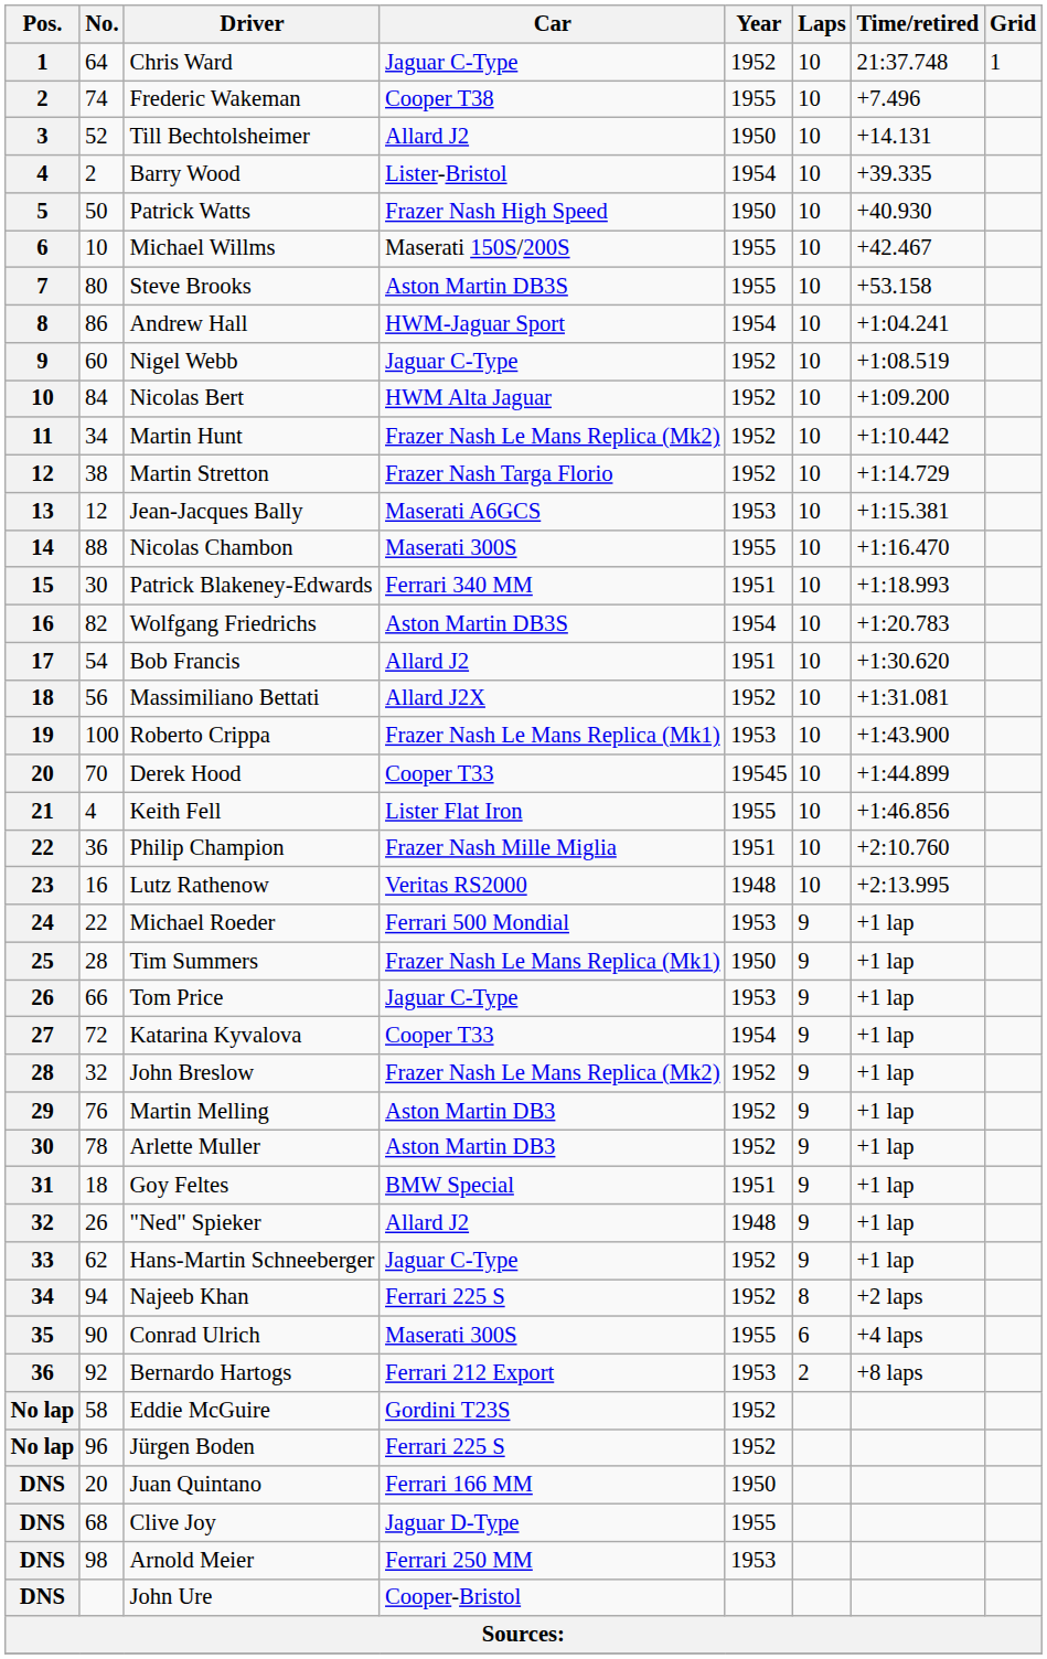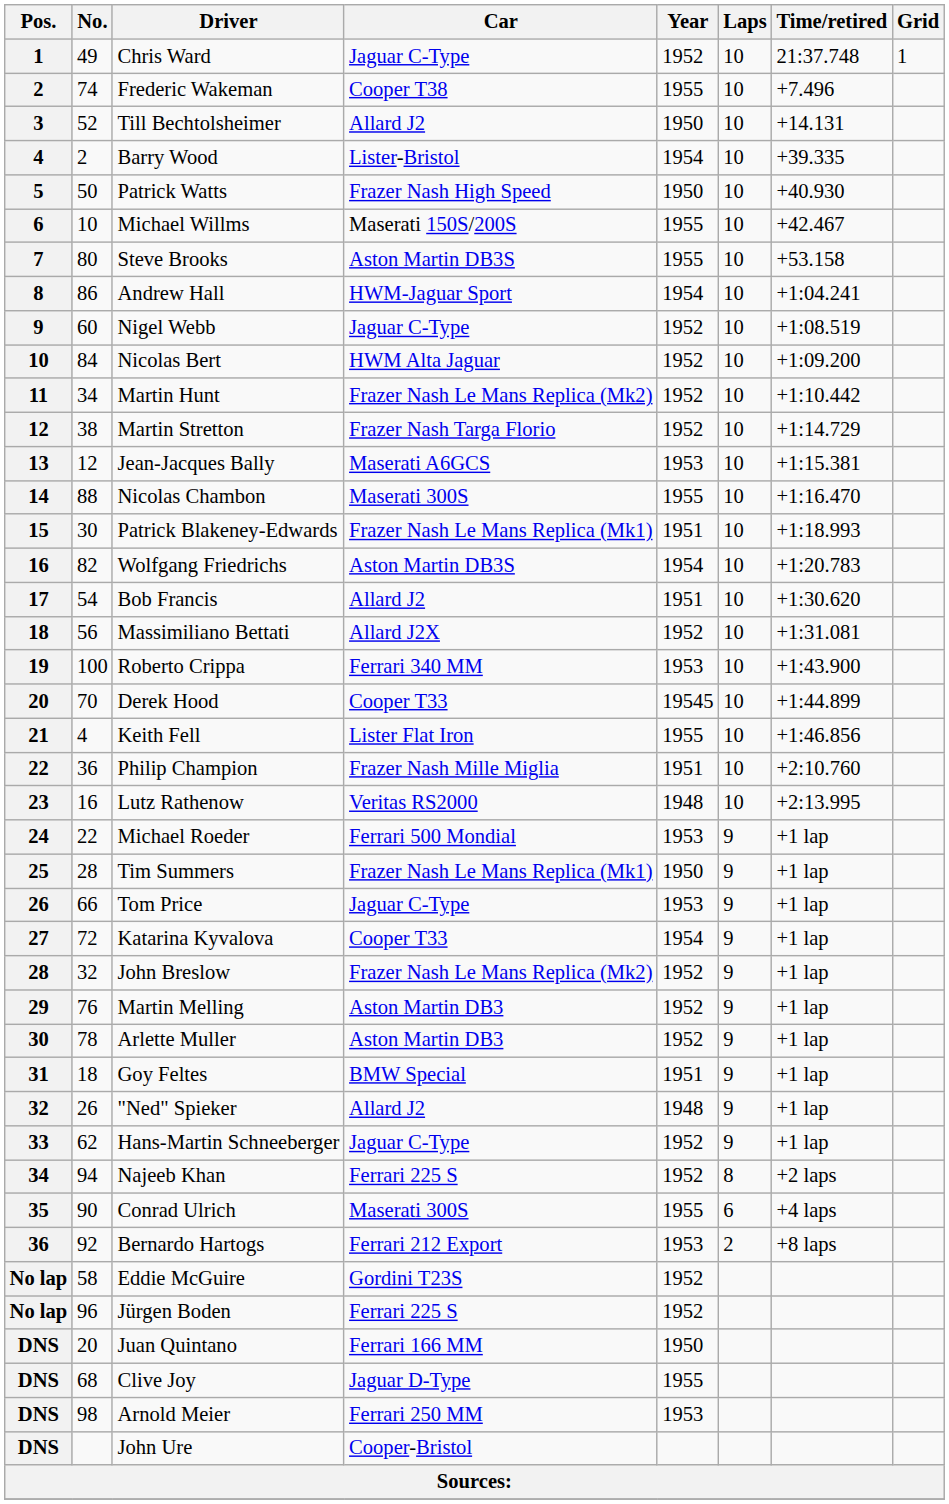 <table class="wikitable" style="font-size:90%">
 <tr>
 <th>Pos.</th>
 <th>No.</th>
 <th>Driver</th>
 <th>Car</th>
 <th>Year</th>
 <th>Laps</th>
 <th>Time/retired</th>
 <th>Grid</th>
 </tr>
 <tr>
 <th>1</th>
-<td>64</td>
+<td>49</td>
 <td> Chris Ward</td>
 <td><a href='#'>Jaguar C-Type</a></td>
 <td>1952</td>
 <td>10</td>
 <td>21:37.748</td>
 <td>1</td>
 </tr>
 <tr>
 <th>2</th>
 <td>74</td>
 <td> Frederic Wakeman</td>
 <td><a href='#'>Cooper T38</a></td>
 <td>1955</td>
 <td>10</td>
 <td>+7.496</td>
 <td></td>
 </tr>
 <tr>
 <th>3</th>
 <td>52</td>
 <td> Till Bechtolsheimer</td>
 <td><a href='#'>Allard J2</a></td>
 <td>1950</td>
 <td>10</td>
 <td>+14.131</td>
 <td></td>
 </tr>
 <tr>
 <th>4</th>
 <td>2</td>
 <td> Barry Wood</td>
 <td><a href='#'>Lister</a>-<a href='#'>Bristol</a></td>
 <td>1954</td>
 <td>10</td>
 <td>+39.335</td>
 <td></td>
 </tr>
 <tr>
 <th>5</th>
 <td>50</td>
 <td> Patrick Watts</td>
 <td><a href='#'>Frazer Nash High Speed</a></td>
 <td>1950</td>
 <td>10</td>
 <td>+40.930</td>
 <td></td>
 </tr>
 <tr>
 <th>6</th>
 <td>10</td>
 <td> Michael Willms</td>
 <td>Maserati <a href='#'>150S</a>/<a href='#'>200S</a></td>
 <td>1955</td>
 <td>10</td>
 <td>+42.467</td>
 <td></td>
 </tr>
 <tr>
 <th>7</th>
 <td>80</td>
 <td> Steve Brooks</td>
 <td><a href='#'>Aston Martin DB3S</a></td>
 <td>1955</td>
 <td>10</td>
 <td>+53.158</td>
 <td></td>
 </tr>
 <tr>
 <th>8</th>
 <td>86</td>
 <td> Andrew Hall</td>
 <td><a href='#'>HWM-Jaguar Sport</a></td>
 <td>1954</td>
 <td>10</td>
 <td>+1:04.241</td>
 <td></td>
 </tr>
 <tr>
 <th>9</th>
 <td>60</td>
 <td> Nigel Webb</td>
 <td><a href='#'>Jaguar C-Type</a></td>
 <td>1952</td>
 <td>10</td>
 <td>+1:08.519</td>
 <td></td>
 </tr>
 <tr>
 <th>10</th>
 <td>84</td>
 <td> Nicolas Bert</td>
 <td><a href='#'>HWM Alta Jaguar</a></td>
 <td>1952</td>
 <td>10</td>
 <td>+1:09.200</td>
 <td></td>
 </tr>
 <tr>
 <th>11</th>
 <td>34</td>
 <td> Martin Hunt</td>
 <td><a href='#'>Frazer Nash Le Mans Replica (Mk2)</a></td>
 <td>1952</td>
 <td>10</td>
 <td>+1:10.442</td>
 <td></td>
 </tr>
 <tr>
 <th>12</th>
 <td>38</td>
 <td> Martin Stretton</td>
 <td><a href='#'>Frazer Nash Targa Florio</a></td>
 <td>1952</td>
 <td>10</td>
 <td>+1:14.729</td>
 <td></td>
 </tr>
 <tr>
 <th>13</th>
 <td>12</td>
 <td> Jean-Jacques Bally</td>
 <td><a href='#'>Maserati A6GCS</a></td>
 <td>1953</td>
 <td>10</td>
 <td>+1:15.381</td>
 <td></td>
 </tr>
 <tr>
 <th>14</th>
 <td>88</td>
 <td> Nicolas Chambon</td>
 <td><a href='#'>Maserati 300S</a></td>
 <td>1955</td>
 <td>10</td>
 <td>+1:16.470</td>
 <td></td>
 </tr>
 <tr>
 <th>15</th>
 <td>30</td>
 <td> Patrick Blakeney-Edwards</td>
-<td><a href='#'>Ferrari 340 MM</a></td>
+<td><a href='#'>Frazer Nash Le Mans Replica (Mk1)</a></td>
 <td>1951</td>
 <td>10</td>
 <td>+1:18.993</td>
 <td></td>
 </tr>
 <tr>
 <th>16</th>
 <td>82</td>
 <td> Wolfgang Friedrichs</td>
 <td><a href='#'>Aston Martin DB3S</a></td>
 <td>1954</td>
 <td>10</td>
 <td>+1:20.783</td>
 <td></td>
 </tr>
 <tr>
 <th>17</th>
 <td>54</td>
 <td> Bob Francis</td>
 <td><a href='#'>Allard J2</a></td>
 <td>1951</td>
 <td>10</td>
 <td>+1:30.620</td>
 <td></td>
 </tr>
 <tr>
 <th>18</th>
 <td>56</td>
 <td> Massimiliano Bettati</td>
 <td><a href='#'>Allard J2X</a></td>
 <td>1952</td>
 <td>10</td>
 <td>+1:31.081</td>
 <td></td>
 </tr>
 <tr>
 <th>19</th>
 <td>100</td>
 <td> Roberto Crippa</td>
-<td><a href='#'>Frazer Nash Le Mans Replica (Mk1)</a></td>
+<td><a href='#'>Ferrari 340 MM</a></td>
 <td>1953</td>
 <td>10</td>
 <td>+1:43.900</td>
 <td></td>
 </tr>
 <tr>
 <th>20</th>
 <td>70</td>
 <td> Derek Hood</td>
 <td><a href='#'>Cooper T33</a></td>
 <td>19545</td>
 <td>10</td>
 <td>+1:44.899</td>
 <td></td>
 </tr>
 <tr>
 <th>21</th>
 <td>4</td>
 <td> Keith Fell</td>
 <td><a href='#'>Lister Flat Iron</a></td>
 <td>1955</td>
 <td>10</td>
 <td>+1:46.856</td>
 <td></td>
 </tr>
 <tr>
 <th>22</th>
 <td>36</td>
 <td> Philip Champion</td>
 <td><a href='#'>Frazer Nash Mille Miglia</a></td>
 <td>1951</td>
 <td>10</td>
 <td>+2:10.760</td>
 <td></td>
 </tr>
 <tr>
 <th>23</th>
 <td>16</td>
 <td> Lutz Rathenow</td>
 <td><a href='#'>Veritas RS2000</a></td>
 <td>1948</td>
 <td>10</td>
 <td>+2:13.995</td>
 <td></td>
 </tr>
 <tr>
 <th>24</th>
 <td>22</td>
 <td> Michael Roeder</td>
 <td><a href='#'>Ferrari 500 Mondial</a></td>
 <td>1953</td>
 <td>9</td>
 <td>+1 lap</td>
 <td></td>
 </tr>
 <tr>
 <th>25</th>
 <td>28</td>
 <td> Tim Summers</td>
 <td><a href='#'>Frazer Nash Le Mans Replica (Mk1)</a></td>
 <td>1950</td>
 <td>9</td>
 <td>+1 lap</td>
 <td></td>
 </tr>
 <tr>
 <th>26</th>
 <td>66</td>
 <td> Tom Price</td>
 <td><a href='#'>Jaguar C-Type</a></td>
 <td>1953</td>
 <td>9</td>
 <td>+1 lap</td>
 <td></td>
 </tr>
 <tr>
 <th>27</th>
 <td>72</td>
 <td> Katarina Kyvalova</td>
 <td><a href='#'>Cooper T33</a></td>
 <td>1954</td>
 <td>9</td>
 <td>+1 lap</td>
 <td></td>
 </tr>
 <tr>
 <th>28</th>
 <td>32</td>
 <td> John Breslow</td>
 <td><a href='#'>Frazer Nash Le Mans Replica (Mk2)</a></td>
 <td>1952</td>
 <td>9</td>
 <td>+1 lap</td>
 <td></td>
 </tr>
 <tr>
 <th>29</th>
 <td>76</td>
 <td> Martin Melling</td>
 <td><a href='#'>Aston Martin DB3</a></td>
 <td>1952</td>
 <td>9</td>
 <td>+1 lap</td>
 <td></td>
 </tr>
 <tr>
 <th>30</th>
 <td>78</td>
 <td> Arlette Muller</td>
 <td><a href='#'>Aston Martin DB3</a></td>
 <td>1952</td>
 <td>9</td>
 <td>+1 lap</td>
 <td></td>
 </tr>
 <tr>
 <th>31</th>
 <td>18</td>
 <td> Goy Feltes</td>
 <td><a href='#'>BMW Special</a></td>
 <td>1951</td>
 <td>9</td>
 <td>+1 lap</td>
 <td></td>
 </tr>
 <tr>
 <th>32</th>
 <td>26</td>
 <td> "Ned" Spieker</td>
 <td><a href='#'>Allard J2</a></td>
 <td>1948</td>
 <td>9</td>
 <td>+1 lap</td>
 <td></td>
 </tr>
 <tr>
 <th>33</th>
 <td>62</td>
 <td> Hans-Martin Schneeberger</td>
 <td><a href='#'>Jaguar C-Type</a></td>
 <td>1952</td>
 <td>9</td>
 <td>+1 lap</td>
 <td></td>
 </tr>
 <tr>
 <th>34</th>
 <td>94</td>
 <td> Najeeb Khan</td>
 <td><a href='#'>Ferrari 225 S</a></td>
 <td>1952</td>
 <td>8</td>
 <td>+2 laps</td>
 <td></td>
 </tr>
 <tr>
 <th>35</th>
 <td>90</td>
 <td> Conrad Ulrich</td>
 <td><a href='#'>Maserati 300S</a></td>
 <td>1955</td>
 <td>6</td>
 <td>+4 laps</td>
 <td></td>
 </tr>
 <tr>
 <th>36</th>
 <td>92</td>
 <td> Bernardo Hartogs</td>
 <td><a href='#'>Ferrari 212 Export</a></td>
 <td>1953</td>
 <td>2</td>
 <td>+8 laps</td>
 <td></td>
 </tr>
 <tr>
 <th>No lap</th>
 <td>58</td>
 <td> Eddie McGuire</td>
 <td><a href='#'>Gordini T23S</a></td>
 <td>1952</td>
 <td></td>
 <td></td>
 <td></td>
 </tr>
 <tr>
 <th>No lap</th>
 <td>96</td>
 <td> Jürgen Boden</td>
 <td><a href='#'>Ferrari 225 S</a></td>
 <td>1952</td>
 <td></td>
 <td></td>
 <td></td>
 </tr>
 <tr>
 <th>DNS</th>
 <td>20</td>
 <td> Juan Quintano</td>
 <td><a href='#'>Ferrari 166 MM</a></td>
 <td>1950</td>
 <td></td>
 <td></td>
 <td></td>
 </tr>
 <tr>
 <th>DNS</th>
 <td>68</td>
 <td> Clive Joy</td>
 <td><a href='#'>Jaguar D-Type</a></td>
 <td>1955</td>
 <td></td>
 <td></td>
 <td></td>
 </tr>
 <tr>
 <th>DNS</th>
 <td>98</td>
 <td> Arnold Meier</td>
 <td><a href='#'>Ferrari 250 MM</a></td>
 <td>1953</td>
 <td></td>
 <td></td>
 <td></td>
 </tr>
 <tr>
 <th>DNS</th>
 <td></td>
 <td> John Ure</td>
 <td><a href='#'>Cooper</a>-<a href='#'>Bristol</a></td>
 <td></td>
 <td></td>
 <td></td>
 <td></td>
 </tr>
 <tr style="background-color:#E5E4E2" align="center">
 <th colspan=8>Sources:</th>
 </tr>
 <tr>
 </tr>
 </table>
